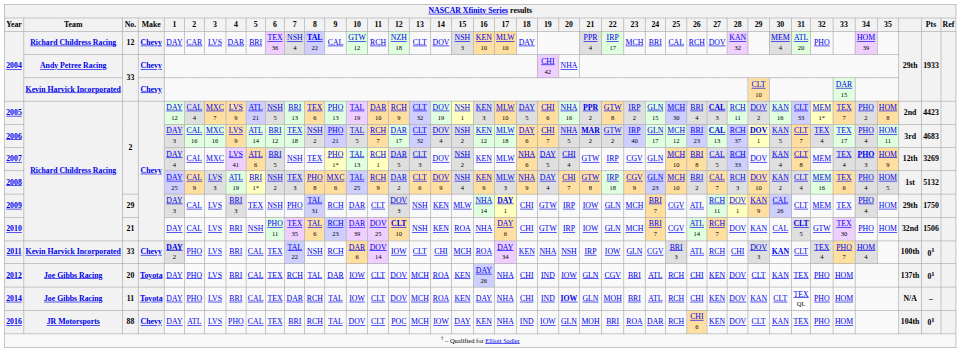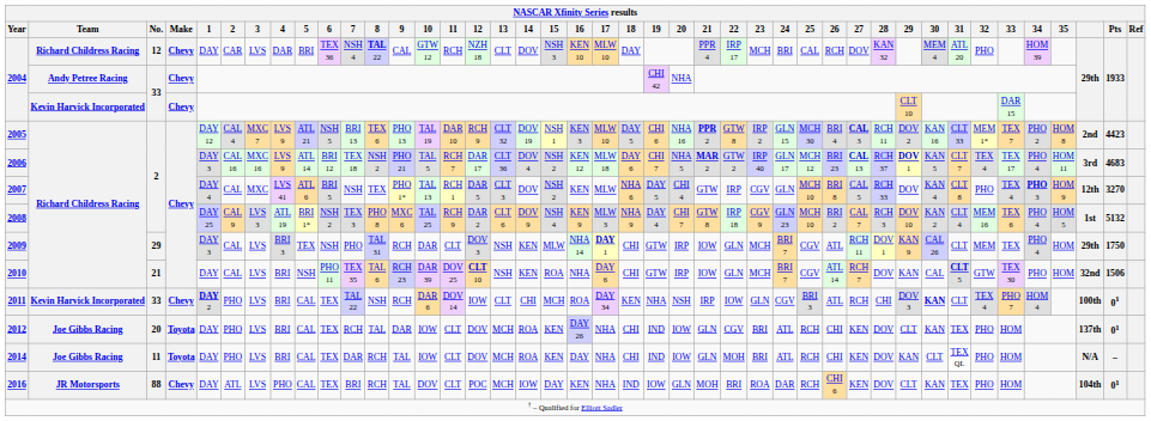 <table class="wikitable" style="text-align:center; font-size:75%">
 <tr>
 <th colspan=42><a href='#'>NASCAR Xfinity Series</a> results</th>
 </tr>
 <tr>
 <th>Year</th>
 <th>Team</th>
 <th>No.</th>
 <th>Make</th>
 <th>1</th>
 <th>2</th>
 <th>3</th>
 <th>4</th>
 <th>5</th>
 <th>6</th>
 <th>7</th>
 <th>8</th>
 <th>9</th>
 <th>10</th>
 <th>11</th>
 <th>12</th>
 <th>13</th>
 <th>14</th>
 <th>15</th>
 <th>16</th>
 <th>17</th>
 <th>18</th>
 <th>19</th>
 <th>20</th>
 <th>21</th>
 <th>22</th>
 <th>23</th>
 <th>24</th>
 <th>25</th>
 <th>26</th>
 <th>27</th>
 <th>28</th>
 <th>29</th>
 <th>30</th>
 <th>31</th>
 <th>32</th>
 <th>33</th>
 <th>34</th>
 <th>35</th>
 <th></th>
 <th>Pts</th>
 <th>Ref</th>
 </tr>
 <tr>
 <th rowspan=3><a href='#'>2004</a></th>
 <th><a href='#'>Richard Childress Racing</a></th>
 <th>12</th>
 <th><a href='#'>Chevy</a></th>
 <td><a href='#'>DAY</a></td>
 <td><a href='#'>CAR</a></td>
 <td><a href='#'>LVS</a></td>
 <td><a href='#'>DAR</a></td>
 <td><a href='#'>BRI</a></td>
 <td style="background:#EFCFFF;"><a href='#'>TEX</a><br><small>36</small></td>
 <td style="background:#DFDFDF;"><a href='#'>NSH</a><br><small>4</small></td>
 <td style="background:#CFCFFF;"><strong><a href='#'>TAL</a></strong><br><small>22</small></td>
 <td><a href='#'>CAL</a></td>
 <td style="background:#DFFFDF;"><a href='#'>GTW</a><br><small>12</small></td>
 <td><a href='#'>RCH</a></td>
 <td style="background:#DFFFDF;"><a href='#'>NZH</a><br><small>18</small></td>
 <td><a href='#'>CLT</a></td>
 <td><a href='#'>DOV</a></td>
 <td style="background:#DFDFDF;"><a href='#'>NSH</a><br><small>3</small></td>
 <td style="background:#FFDF9F;"><a href='#'>KEN</a><br><small>10</small></td>
 <td style="background:#FFDF9F;"><a href='#'>MLW</a><br><small>10</small></td>
 <td><a href='#'>DAY</a></td>
 <td colspan=2></td>
 <td style="background:#DFDFDF;"><a href='#'>PPR</a><br><small>4</small></td>
 <td style="background:#DFFFDF;"><a href='#'>IRP</a><br><small>17</small></td>
 <td><a href='#'>MCH</a></td>
 <td><a href='#'>BRI</a></td>
 <td><a href='#'>CAL</a></td>
 <td><a href='#'>RCH</a></td>
 <td><a href='#'>DOV</a></td>
 <td style="background:#EFCFFF;"><a href='#'>KAN</a><br><small>32</small></td>
 <td></td>
 <td style="background:#DFDFDF;"><a href='#'>MEM</a><br><small>4</small></td>
 <td style="background:#DFFFDF;"><a href='#'>ATL</a><br><small>20</small></td>
 <td><a href='#'>PHO</a></td>
 <td></td>
 <td style="background:#EFCFFF;"><a href='#'>HOM</a><br><small>39</small></td>
 <td></td>
 <th rowspan=3>29th</th>
 <th rowspan=3>1933</th>
 <th rowspan=3></th>
 </tr>
 <tr>
 <th><a href='#'>Andy Petree Racing</a></th>
 <th rowspan=2>33</th>
 <th><a href='#'>Chevy</a></th>
 <td colspan=18></td>
 <td style="background:#EFCFFF;"><a href='#'>CHI</a><br><small>42</small></td>
 <td><a href='#'>NHA</a></td>
 <td colspan=15></td>
 </tr>
 <tr>
 <th><a href='#'>Kevin Harvick Incorporated</a></th>
 <th><a href='#'>Chevy</a></th>
 <td colspan=28></td>
 <td style="background:#FFDF9F;"><a href='#'>CLT</a><br><small>10</small></td>
 <td colspan=3></td>
 <td style="background:#DFFFDF;"><a href='#'>DAR</a><br><small>15</small></td>
 <td colspan=2></td>
 </tr>
 <tr>
 <th><a href='#'>2005</a></th>
 <th rowspan=6><a href='#'>Richard Childress Racing</a></th>
 <th rowspan=4>2</th>
 <th rowspan=6><a href='#'>Chevy</a></th>
 <td style="background:#DFFFDF;"><a href='#'>DAY</a><br><small>12</small></td>
 <td style="background:#DFDFDF;"><a href='#'>CAL</a><br><small>4</small></td>
 <td style="background:#FFDF9F;"><a href='#'>MXC</a><br><small>7</small></td>
 <td style="background:#FFDF9F;"><a href='#'>LVS</a><br><small>9</small></td>
 <td style="background:#CFCFFF;"><a href='#'>ATL</a><br><small>21</small></td>
 <td style="background:#DFDFDF;"><a href='#'>NSH</a><br><small>5</small></td>
 <td style="background:#DFFFDF;"><a href='#'>BRI</a><br><small>13</small></td>
 <td style="background:#FFDF9F;"><a href='#'>TEX</a><br><small>6</small></td>
 <td style="background:#DFFFDF;"><a href='#'>PHO</a><br><small>13</small></td>
 <td style="background:#EFCFFF;"><a href='#'>TAL</a><br><small>19</small></td>
 <td style="background:#FFDF9F;"><a href='#'>DAR</a><br><small>10</small></td>
 <td style="background:#FFDF9F;"><a href='#'>RCH</a><br><small>9</small></td>
 <td style="background:#CFCFFF;"><a href='#'>CLT</a><br><small>32</small></td>
 <td style="background:#DFFFDF;"><a href='#'>DOV</a><br><small>19</small></td>
 <td style="background:#FFFFBF;"><a href='#'>NSH</a><br><small>1</small></td>
 <td style="background:#DFDFDF;"><a href='#'>KEN</a><br><small>3</small></td>
 <td style="background:#FFDF9F;"><a href='#'>MLW</a><br><small>10</small></td>
 <td style="background:#DFDFDF;"><a href='#'>DAY</a><br><small>5</small></td>
 <td style="background:#FFDF9F;"><a href='#'>CHI</a><br><small>6</small></td>
 <td style="background:#DFFFDF;"><a href='#'>NHA</a><br><small>16</small></td>
 <td style="background:#DFDFDF;"><strong><a href='#'>PPR</a></strong><br><small>2</small></td>
 <td style="background:#FFDF9F;"><a href='#'>GTW</a><br><small>8</small></td>
 <td style="background:#DFDFDF;"><a href='#'>IRP</a><br><small>2</small></td>
 <td style="background:#DFFFDF;"><a href='#'>GLN</a><br><small>15</small></td>
 <td style="background:#CFCFFF;"><a href='#'>MCH</a><br><small>30</small></td>
 <td style="background:#DFDFDF;"><a href='#'>BRI</a><br><small>4</small></td>
 <td style="background:#DFDFDF;"><strong><a href='#'>CAL</a></strong><br><small>3</small></td>
 <td style="background:#DFFFDF;"><a href='#'>RCH</a><br><small>11</small></td>
 <td style="background:#DFDFDF;"><a href='#'>DOV</a><br><small>2</small></td>
 <td style="background:#DFFFDF;"><a href='#'>KAN</a><br><small>16</small></td>
 <td style="background:#CFCFFF;"><a href='#'>CLT</a><br><small>33</small></td>
 <td style="background:#FFFFBF;"><a href='#'>MEM</a><br><small>1*</small></td>
 <td style="background:#FFDF9F;"><a href='#'>TEX</a><br><small>7</small></td>
 <td style="background:#DFDFDF;"><a href='#'>PHO</a><br><small>2</small></td>
 <td style="background:#FFDF9F;"><a href='#'>HOM</a><br><small>8</small></td>
 <th>2nd</th>
 <th>4423</th>
 <th></th>
 </tr>
 <tr>
 <th><a href='#'>2006</a></th>
 <td style="background:#DFDFDF;"><a href='#'>DAY</a><br><small>3</small></td>
 <td style="background:#DFFFDF;"><a href='#'>CAL</a><br><small>16</small></td>
 <td style="background:#DFFFDF;"><a href='#'>MXC</a><br><small>16</small></td>
 <td style="background:#FFDF9F;"><a href='#'>LVS</a><br><small>9</small></td>
 <td style="background:#DFFFDF;"><a href='#'>ATL</a><br><small>14</small></td>
 <td style="background:#DFFFDF;"><a href='#'>BRI</a><br><small>12</small></td>
 <td style="background:#DFFFDF;"><a href='#'>TEX</a><br><small>18</small></td>
 <td style="background:#DFDFDF;"><a href='#'>NSH</a><br><small>2</small></td>
 <td style="background:#CFCFFF;"><a href='#'>PHO</a><br><small>21</small></td>
 <td style="background:#DFDFDF;"><a href='#'>TAL</a><br><small>5</small></td>
 <td style="background:#FFDF9F;"><a href='#'>RCH</a><br><small>7</small></td>
 <td style="background:#DFFFDF;"><a href='#'>DAR</a><br><small>17</small></td>
-<td style="background:#CFCFFF;"><a href='#'>CLT</a><br><small>32</small></td>
+<td style="background:#CFCFFF;"><a href='#'>CLT</a><br><small>36</small></td>
 <td style="background:#DFDFDF;"><a href='#'>DOV</a><br><small>4</small></td>
 <td style="background:#DFDFDF;"><a href='#'>NSH</a><br><small>2</small></td>
 <td style="background:#DFFFDF;"><a href='#'>KEN</a><br><small>12</small></td>
 <td style="background:#DFFFDF;"><a href='#'>MLW</a><br><small>18</small></td>
 <td style="background:#FFDF9F;"><a href='#'>DAY</a><br><small>6</small></td>
 <td style="background:#FFDF9F;"><a href='#'>CHI</a><br><small>7</small></td>
 <td style="background:#DFDFDF;"><a href='#'>NHA</a><br><small>5</small></td>
 <td style="background:#DFDFDF;"><strong><a href='#'>MAR</a></strong><br><small>2</small></td>
 <td style="background:#DFDFDF;"><a href='#'>GTW</a><br><small>2</small></td>
 <td style="background:#CFCFFF;"><a href='#'>IRP</a><br><small>40</small></td>
 <td style="background:#DFFFDF;"><a href='#'>GLN</a><br><small>17</small></td>
 <td style="background:#DFFFDF;"><a href='#'>MCH</a><br><small>12</small></td>
 <td style="background:#CFCFFF;"><a href='#'>BRI</a><br><small>23</small></td>
 <td style="background:#DFFFDF;"><strong><a href='#'>CAL</a></strong><br><small>13</small></td>
 <td style="background:#CFCFFF;"><a href='#'>RCH</a><br><small>37</small></td>
 <td style="background:#FFFFBF;"><strong><a href='#'>DOV</a></strong><br><small>1</small></td>
 <td style="background:#DFDFDF;"><a href='#'>KAN</a><br><small>5</small></td>
 <td style="background:#FFDF9F;"><a href='#'>CLT</a><br><small>7</small></td>
 <td style="background:#DFDFDF;"><a href='#'>TEX</a><br><small>4</small></td>
 <td style="background:#DFFFDF;"><a href='#'>TEX</a><br><small>17</small></td>
 <td style="background:#DFDFDF;"><a href='#'>PHO</a><br><small>4</small></td>
 <td style="background:#DFFFDF;"><a href='#'>HOM</a><br><small>11</small></td>
 <th>3rd</th>
 <th>4683</th>
 <th></th>
 </tr>
 <tr>
 <th><a href='#'>2007</a></th>
 <td style="background:#DFDFDF;"><a href='#'>DAY</a><br><small>4</small></td>
 <td><a href='#'>CAL</a></td>
 <td><a href='#'>MXC</a></td>
 <td style="background:#EFCFFF;"><a href='#'>LVS</a><br><small>41</small></td>
 <td style="background:#FFDF9F;"><a href='#'>ATL</a><br><small>6</small></td>
 <td style="background:#DFDFDF;"><a href='#'>BRI</a><br><small>5</small></td>
 <td><a href='#'>NSH</a></td>
 <td><a href='#'>TEX</a></td>
 <td style="background:#FFFFBF;"><a href='#'>PHO</a><br><small>1*</small></td>
 <td style="background:#DFFFDF;"><a href='#'>TAL</a><br><small>13</small></td>
 <td style="background:#FFFFBF;"><a href='#'>RCH</a><br><small>1</small></td>
 <td style="background:#DFDFDF;"><a href='#'>DAR</a><br><small>5</small></td>
 <td style="background:#DFDFDF;"><a href='#'>CLT</a><br><small>3</small></td>
 <td><a href='#'>DOV</a></td>
 <td style="background:#DFDFDF;"><a href='#'>NSH</a><br><small>2</small></td>
 <td><a href='#'>KEN</a></td>
 <td><a href='#'>MLW</a></td>
 <td style="background:#FFDF9F;"><a href='#'>NHA</a><br><small>6</small></td>
 <td style="background:#DFDFDF;"><a href='#'>DAY</a><br><small>5</small></td>
 <td style="background:#DFDFDF;"><a href='#'>CHI</a><br><small>4</small></td>
 <td><a href='#'>GTW</a></td>
 <td><a href='#'>IRP</a></td>
 <td><a href='#'>CGV</a></td>
 <td><a href='#'>GLN</a></td>
 <td style="background:#FFDF9F;"><a href='#'>MCH</a><br><small>10</small></td>
 <td style="background:#FFDF9F;"><a href='#'>BRI</a><br><small>8</small></td>
 <td style="background:#DFDFDF;"><a href='#'>CAL</a><br><small>5</small></td>
 <td style="background:#CFCFFF;"><a href='#'>RCH</a><br><small>33</small></td>
 <td><a href='#'>DOV</a></td>
 <td style="background:#DFDFDF;"><a href='#'>KAN</a><br><small>4</small></td>
 <td style="background:#FFDF9F;"><a href='#'>CLT</a><br><small>8</small></td>
-<td><a href='#'>MEM</a></td>
+<td><a href='#'>PHO</a></td>
 <td style="background:#DFDFDF;"><a href='#'>TEX</a><br><small>4</small></td>
 <td style="background:#DFDFDF;"><strong><a href='#'>PHO</a></strong><br><small>3</small></td>
 <td style="background:#FFDF9F;"><a href='#'>HOM</a><br><small>9</small></td>
 <th>12th</th>
-<th>3269</th>
+<th>3270</th>
 <th></th>
 </tr>
 <tr>
 <th><a href='#'>2008</a></th>
 <td style="background:#CFCFFF;"><a href='#'>DAY</a><br><small>25</small></td>
 <td style="background:#FFDF9F;"><a href='#'>CAL</a><br><small>9</small></td>
 <td style="background:#DFDFDF;"><a href='#'>LVS</a><br><small>3</small></td>
 <td style="background:#DFFFDF;"><a href='#'>ATL</a><br><small>19</small></td>
 <td style="background:#FFFFBF;"><a href='#'>BRI</a><br><small>1*</small></td>
 <td style="background:#DFDFDF;"><a href='#'>NSH</a><br><small>2</small></td>
 <td style="background:#DFDFDF;"><a href='#'>TEX</a><br><small>3</small></td>
 <td style="background:#FFDF9F;"><a href='#'>PHO</a><br><small>8</small></td>
 <td style="background:#FFDF9F;"><a href='#'>MXC</a><br><small>6</small></td>
 <td style="background:#CFCFFF;"><a href='#'>TAL</a><br><small>25</small></td>
 <td style="background:#FFDF9F;"><a href='#'>RCH</a><br><small>9</small></td>
 <td style="background:#DFDFDF;"><a href='#'>DAR</a><br><small>2</small></td>
 <td style="background:#FFDF9F;"><a href='#'>CLT</a><br><small>6</small></td>
 <td style="background:#FFDF9F;"><a href='#'>DOV</a><br><small>9</small></td>
 <td style="background:#DFDFDF;"><a href='#'>NSH</a><br><small>4</small></td>
 <td style="background:#FFDF9F;"><a href='#'>KEN</a><br><small>9</small></td>
 <td style="background:#DFDFDF;"><a href='#'>MLW</a><br><small>3</small></td>
 <td style="background:#FFDF9F;"><a href='#'>NHA</a><br><small>9</small></td>
 <td style="background:#DFDFDF;"><a href='#'>DAY</a><br><small>4</small></td>
 <td style="background:#FFDF9F;"><a href='#'>CHI</a><br><small>7</small></td>
 <td style="background:#FFDF9F;"><a href='#'>GTW</a><br><small>8</small></td>
 <td style="background:#DFFFDF;"><a href='#'>IRP</a><br><small>18</small></td>
 <td style="background:#FFDF9F;"><a href='#'>CGV</a><br><small>9</small></td>
 <td style="background:#CFCFFF;"><a href='#'>GLN</a><br><small>23</small></td>
 <td style="background:#FFDF9F;"><a href='#'>MCH</a><br><small>10</small></td>
 <td style="background:#DFDFDF;"><a href='#'>BRI</a><br><small>2</small></td>
 <td style="background:#FFDF9F;"><a href='#'>CAL</a><br><small>7</small></td>
 <td style="background:#DFDFDF;"><a href='#'>RCH</a><br><small>3</small></td>
 <td style="background:#FFDF9F;"><a href='#'>DOV</a><br><small>10</small></td>
 <td style="background:#DFDFDF;"><a href='#'>KAN</a><br><small>2</small></td>
 <td style="background:#DFDFDF;"><a href='#'>CLT</a><br><small>4</small></td>
 <td style="background:#DFFFDF;"><a href='#'>MEM</a><br><small>16</small></td>
 <td style="background:#FFDF9F;"><a href='#'>TEX</a><br><small>6</small></td>
 <td style="background:#DFDFDF;"><a href='#'>PHO</a><br><small>4</small></td>
 <td style="background:#DFDFDF;"><a href='#'>HOM</a><br><small>5</small></td>
 <th>1st</th>
 <th>5132</th>
 <th></th>
 </tr>
 <tr>
 <th><a href='#'>2009</a></th>
 <th>29</th>
 <td style="background:#DFDFDF;"><a href='#'>DAY</a><br><small>3</small></td>
 <td><a href='#'>CAL</a></td>
 <td><a href='#'>LVS</a></td>
 <td style="background:#DFDFDF;"><a href='#'>BRI</a><br><small>3</small></td>
 <td><a href='#'>TEX</a></td>
 <td><a href='#'>NSH</a></td>
 <td><a href='#'>PHO</a></td>
 <td style="background:#CFCFFF;"><a href='#'>TAL</a><br><small>31</small></td>
 <td><a href='#'>RCH</a></td>
 <td><a href='#'>DAR</a></td>
 <td><a href='#'>CLT</a></td>
 <td style="background:#DFDFDF;"><a href='#'>DOV</a><br><small>3</small></td>
 <td><a href='#'>NSH</a></td>
 <td><a href='#'>KEN</a></td>
 <td><a href='#'>MLW</a></td>
 <td style="background:#DFFFDF;"><a href='#'>NHA</a><br><small>14</small></td>
 <td style="background:#FFFFBF;"><strong><a href='#'>DAY</a></strong><br><small>1</small></td>
 <td><a href='#'>CHI</a></td>
 <td><a href='#'>GTW</a></td>
 <td><a href='#'>IRP</a></td>
 <td><a href='#'>IOW</a></td>
 <td><a href='#'>GLN</a></td>
 <td><a href='#'>MCH</a></td>
 <td style="background:#FFDF9F;"><a href='#'>BRI</a><br><small>7</small></td>
 <td><a href='#'>CGV</a></td>
 <td><a href='#'>ATL</a></td>
 <td style="background:#DFFFDF;"><a href='#'>RCH</a><br><small>11</small></td>
 <td style="background:#FFFFBF;"><a href='#'>DOV</a><br><small>1</small></td>
 <td style="background:#FFDF9F;"><a href='#'>KAN</a><br><small>9</small></td>
 <td style="background:#CFCFFF;"><a href='#'>CAL</a><br><small>26</small></td>
 <td><a href='#'>CLT</a></td>
 <td><a href='#'>MEM</a></td>
 <td><a href='#'>TEX</a></td>
 <td style="background:#DFDFDF;"><a href='#'>PHO</a><br><small>4</small></td>
 <td><a href='#'>HOM</a></td>
 <th>29th</th>
 <th>1750</th>
 <th></th>
 </tr>
 <tr>
 <th><a href='#'>2010</a></th>
 <th>21</th>
 <td><a href='#'>DAY</a></td>
 <td><a href='#'>CAL</a></td>
 <td><a href='#'>LVS</a></td>
 <td><a href='#'>BRI</a></td>
 <td><a href='#'>NSH</a></td>
 <td style="background:#DFFFDF;"><a href='#'>PHO</a><br><small>11</small></td>
 <td style="background:#EFCFFF;"><a href='#'>TEX</a><br><small>35</small></td>
 <td style="background:#FFDF9F;"><a href='#'>TAL</a><br><small>6</small></td>
 <td style="background:#CFCFFF;"><a href='#'>RCH</a><br><small>23</small></td>
 <td style="background:#EFCFFF;"><a href='#'>DAR</a><br><small>39</small></td>
 <td style="background:#EFCFFF;"><a href='#'>DOV</a><br><small>25</small></td>
 <td style="background:#FFDF9F;"><strong><a href='#'>CLT</a></strong><br><small>10</small></td>
 <td><a href='#'>NSH</a></td>
 <td><a href='#'>KEN</a></td>
 <td><a href='#'>ROA</a></td>
 <td><a href='#'>NHA</a></td>
 <td style="background:#FFDF9F;"><a href='#'>DAY</a><br><small>6</small></td>
 <td><a href='#'>CHI</a></td>
 <td><a href='#'>GTW</a></td>
 <td><a href='#'>IRP</a></td>
 <td><a href='#'>IOW</a></td>
 <td><a href='#'>GLN</a></td>
 <td><a href='#'>MCH</a></td>
 <td style="background:#FFDF9F;"><a href='#'>BRI</a><br><small>7</small></td>
 <td><a href='#'>CGV</a></td>
 <td style="background:#DFFFDF;"><a href='#'>ATL</a><br><small>14</small></td>
 <td style="background:#FFDF9F;"><a href='#'>RCH</a><br><small>7</small></td>
 <td><a href='#'>DOV</a></td>
 <td><a href='#'>KAN</a></td>
 <td><a href='#'>CAL</a></td>
 <td style="background:#DFDFDF;"><strong><a href='#'>CLT</a></strong><br><small>5</small></td>
 <td><a href='#'>GTW</a></td>
 <td style="background:#EFCFFF;"><a href='#'>TEX</a><br><small>30</small></td>
 <td><a href='#'>PHO</a></td>
 <td><a href='#'>HOM</a></td>
 <th>32nd</th>
 <th>1506</th>
 <th></th>
 </tr>
 <tr>
 <th><a href='#'>2011</a></th>
 <th><a href='#'>Kevin Harvick Incorporated</a></th>
 <th>33</th>
 <th><a href='#'>Chevy</a></th>
 <td style="background:#DFDFDF;"><strong><a href='#'>DAY</a></strong><br><small>2</small></td>
 <td><a href='#'>PHO</a></td>
 <td><a href='#'>LVS</a></td>
 <td><a href='#'>BRI</a></td>
 <td><a href='#'>CAL</a></td>
 <td><a href='#'>TEX</a></td>
 <td style="background:#CFCFFF;"><a href='#'>TAL</a><br><small>22</small></td>
 <td><a href='#'>NSH</a></td>
 <td><a href='#'>RCH</a></td>
 <td style="background:#FFDF9F;"><a href='#'>DAR</a><br><small>6</small></td>
 <td style="background:#EFCFFF;"><a href='#'>DOV</a><br><small>14</small></td>
 <td><a href='#'>IOW</a></td>
 <td><a href='#'>CLT</a></td>
 <td><a href='#'>CHI</a></td>
 <td><a href='#'>MCH</a></td>
 <td><a href='#'>ROA</a></td>
 <td style="background:#EFCFFF;"><a href='#'>DAY</a><br><small>34</small></td>
 <td><a href='#'>KEN</a></td>
 <td><a href='#'>NHA</a></td>
 <td><a href='#'>NSH</a></td>
 <td><a href='#'>IRP</a></td>
 <td><a href='#'>IOW</a></td>
 <td><a href='#'>GLN</a></td>
 <td><a href='#'>CGV</a></td>
 <td style="background:#DFDFDF;"><a href='#'>BRI</a><br><small>3</small></td>
 <td><a href='#'>ATL</a></td>
 <td><a href='#'>RCH</a></td>
 <td><a href='#'>CHI</a></td>
 <td style="background:#DFDFDF;"><a href='#'>DOV</a><br><small>3</small></td>
 <td><strong><a href='#'>KAN</a></strong></td>
 <td><a href='#'>CLT</a></td>
 <td style="background:#DFDFDF;"><a href='#'>TEX</a><br><small>4</small></td>
 <td style="background:#FFDF9F;"><a href='#'>PHO</a><br><small>7</small></td>
 <td style="background:#DFDFDF;"><a href='#'>HOM</a><br><small>4</small></td>
 <td></td>
 <th>100th</th>
 <th>0<sup>1</sup></th>
 <th></th>
 </tr>
 <tr>
 <th><a href='#'>2012</a></th>
 <th><a href='#'>Joe Gibbs Racing</a></th>
 <th>20</th>
 <th><a href='#'>Toyota</a></th>
 <td><a href='#'>DAY</a></td>
 <td><a href='#'>PHO</a></td>
 <td><a href='#'>LVS</a></td>
 <td><a href='#'>BRI</a></td>
 <td><a href='#'>CAL</a></td>
 <td><a href='#'>TEX</a></td>
 <td><a href='#'>RCH</a></td>
 <td><a href='#'>TAL</a></td>
 <td><a href='#'>DAR</a></td>
 <td><a href='#'>IOW</a></td>
 <td><a href='#'>CLT</a></td>
 <td><a href='#'>DOV</a></td>
 <td><a href='#'>MCH</a></td>
 <td><a href='#'>ROA</a></td>
 <td><a href='#'>KEN</a></td>
 <td style="background:#CFCFFF;"><a href='#'>DAY</a><br><small>26</small></td>
 <td><a href='#'>NHA</a></td>
 <td><a href='#'>CHI</a></td>
 <td><a href='#'>IND</a></td>
 <td><a href='#'>IOW</a></td>
 <td><a href='#'>GLN</a></td>
 <td><a href='#'>CGV</a></td>
 <td><a href='#'>BRI</a></td>
 <td><a href='#'>ATL</a></td>
 <td><a href='#'>RCH</a></td>
 <td><a href='#'>CHI</a></td>
 <td><a href='#'>KEN</a></td>
 <td><a href='#'>DOV</a></td>
 <td><a href='#'>CLT</a></td>
 <td><a href='#'>KAN</a></td>
 <td><a href='#'>TEX</a></td>
 <td><a href='#'>PHO</a></td>
 <td><a href='#'>HOM</a></td>
 <td colspan=2></td>
 <th>137th</th>
 <th>0<sup>1</sup></th>
 <th></th>
 </tr>
 <tr>
 <th><a href='#'>2014</a></th>
 <th><a href='#'>Joe Gibbs Racing</a></th>
 <th>11</th>
 <th><a href='#'>Toyota</a></th>
 <td><a href='#'>DAY</a></td>
 <td><a href='#'>PHO</a></td>
 <td><a href='#'>LVS</a></td>
 <td><a href='#'>BRI</a></td>
 <td><a href='#'>CAL</a></td>
 <td><a href='#'>TEX</a></td>
 <td><a href='#'>DAR</a></td>
 <td><a href='#'>RCH</a></td>
 <td><a href='#'>TAL</a></td>
 <td><a href='#'>IOW</a></td>
 <td><a href='#'>CLT</a></td>
 <td><a href='#'>DOV</a></td>
 <td><a href='#'>MCH</a></td>
 <td><a href='#'>ROA</a></td>
 <td><a href='#'>KEN</a></td>
 <td><a href='#'>DAY</a></td>
 <td><a href='#'>NHA</a></td>
 <td><a href='#'>CHI</a></td>
 <td><a href='#'>IND</a></td>
-<td><strong><a href='#'>IOW</a></strong></td>
+<td><a href='#'>IOW</a></td>
 <td><a href='#'>GLN</a></td>
 <td><a href='#'>MOH</a></td>
 <td><a href='#'>BRI</a></td>
 <td><a href='#'>ATL</a></td>
 <td><a href='#'>RCH</a></td>
 <td><a href='#'>CHI</a></td>
 <td><a href='#'>KEN</a></td>
 <td><a href='#'>DOV</a></td>
 <td><a href='#'>KAN</a></td>
 <td><a href='#'>CLT</a></td>
 <td style="background:#FFFFFF;"><a href='#'>TEX</a><br><small>QL</small></td>
 <td><a href='#'>PHO</a></td>
 <td><a href='#'>HOM</a></td>
 <td colspan=2></td>
 <th>N/A</th>
 <th>–</th>
 <th></th>
 </tr>
 <tr>
 <th><a href='#'>2016</a></th>
 <th><a href='#'>JR Motorsports</a></th>
 <th>88</th>
 <th><a href='#'>Chevy</a></th>
 <td><a href='#'>DAY</a></td>
 <td><a href='#'>ATL</a></td>
 <td><a href='#'>LVS</a></td>
 <td><a href='#'>PHO</a></td>
 <td><a href='#'>CAL</a></td>
 <td><a href='#'>TEX</a></td>
 <td><a href='#'>BRI</a></td>
 <td><a href='#'>RCH</a></td>
 <td><a href='#'>TAL</a></td>
 <td><a href='#'>DOV</a></td>
 <td><a href='#'>CLT</a></td>
 <td><a href='#'>POC</a></td>
 <td><a href='#'>MCH</a></td>
 <td><a href='#'>IOW</a></td>
 <td><a href='#'>DAY</a></td>
 <td><a href='#'>KEN</a></td>
 <td><a href='#'>NHA</a></td>
 <td><a href='#'>IND</a></td>
 <td><a href='#'>IOW</a></td>
 <td><a href='#'>GLN</a></td>
 <td><a href='#'>MOH</a></td>
 <td><a href='#'>BRI</a></td>
 <td><a href='#'>ROA</a></td>
 <td><a href='#'>DAR</a></td>
 <td><a href='#'>RCH</a></td>
 <td style="background:#FFDF9F;"><a href='#'>CHI</a><br><small>6</small></td>
 <td><a href='#'>KEN</a></td>
 <td><a href='#'>DOV</a></td>
 <td><a href='#'>CLT</a></td>
 <td><a href='#'>KAN</a></td>
 <td><a href='#'>TEX</a></td>
 <td><a href='#'>PHO</a></td>
 <td><a href='#'>HOM</a></td>
 <td colspan=2></td>
 <th>104th</th>
 <th>0<sup>1</sup></th>
 <th></th>
 </tr>
 <tr>
 <td colspan=42><small><sup>†</sup> – Qualified for <a href='#'>Elliott Sadler</a></small></td>
 </tr>
 </table>
